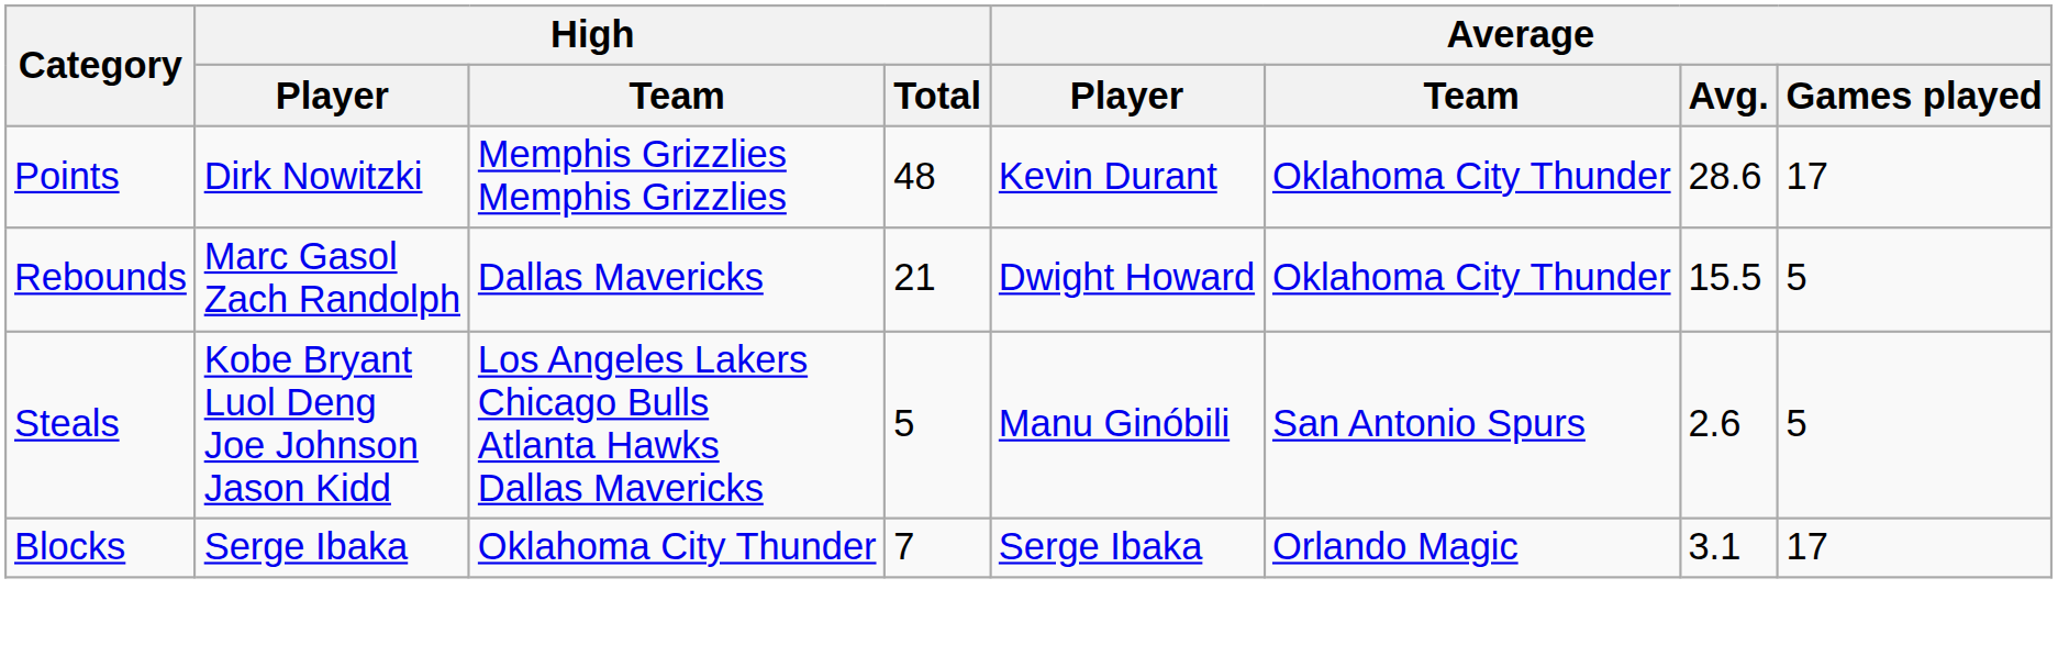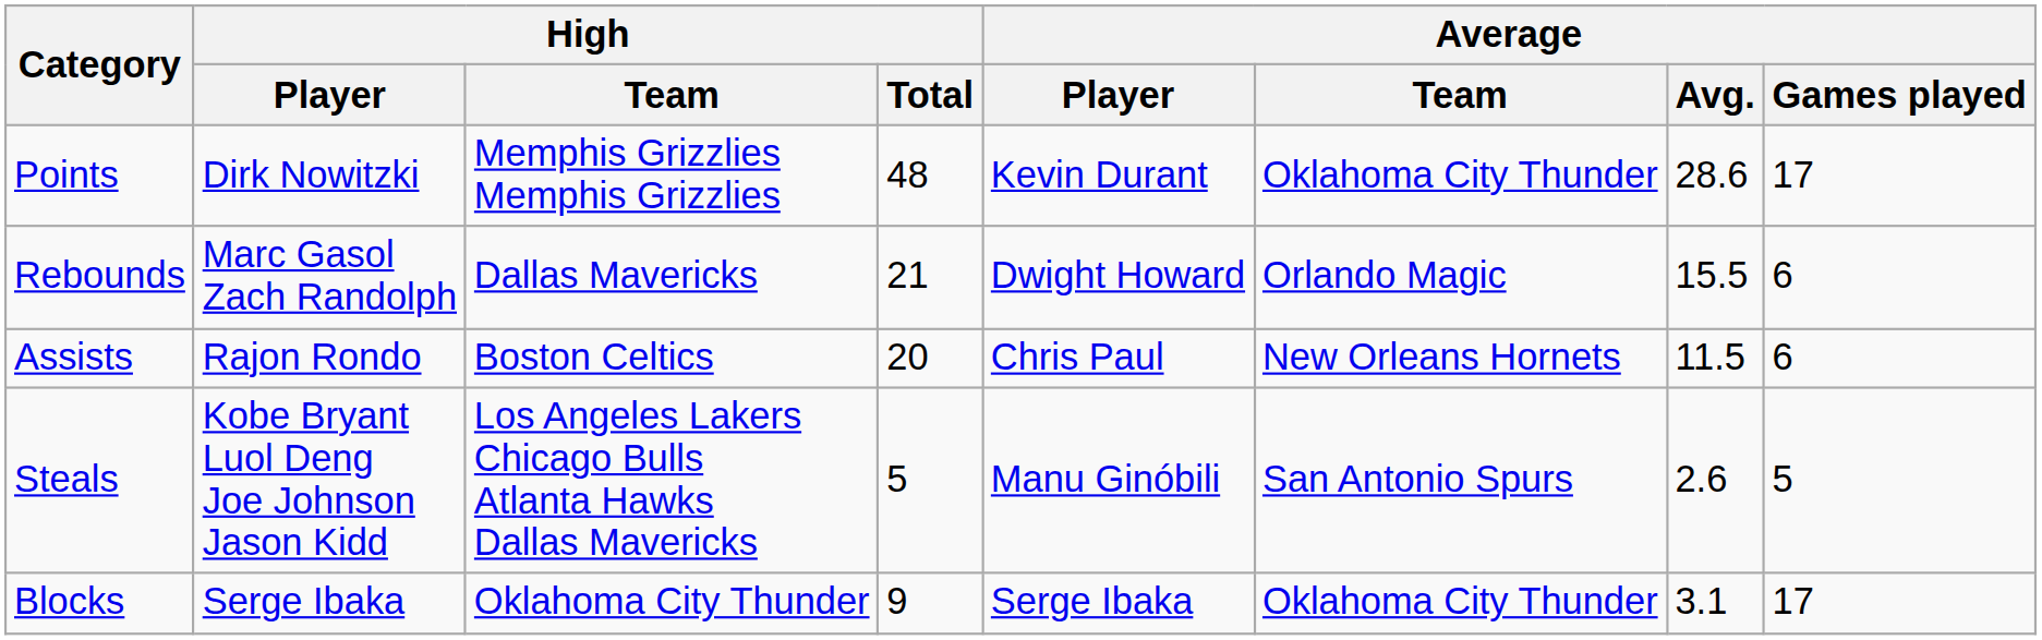 <table class=wikitable style="text-align:left;">
 <tr>
 <th rowspan=2>Category</th>
 <th colspan=3>High</th>
 <th colspan=4>Average</th>
 </tr>
 <tr>
 <th>Player</th>
 <th>Team</th>
 <th>Total</th>
 <th>Player</th>
 <th>Team</th>
 <th>Avg.</th>
 <th>Games played</th>
 </tr>
 <tr>
 <td><a href='#'>Points</a></td>
 <td><a href='#'>Dirk Nowitzki</a></td>
 <td><a href='#'>Memphis Grizzlies</a><br><a href='#'>Memphis Grizzlies</a></td>
 <td>48</td>
 <td><a href='#'>Kevin Durant</a></td>
 <td><a href='#'>Oklahoma City Thunder</a></td>
 <td>28.6</td>
 <td>17</td>
 </tr>
 <tr>
 <td><a href='#'>Rebounds</a></td>
 <td><a href='#'>Marc Gasol</a><br><a href='#'>Zach Randolph</a></td>
 <td><a href='#'>Dallas Mavericks</a></td>
 <td>21</td>
 <td><a href='#'>Dwight Howard</a></td>
-<td><a href='#'>Oklahoma City Thunder</a></td>
+<td><a href='#'>Orlando Magic</a></td>
 <td>15.5</td>
-<td>5</td>
+<td>6</td>
+</tr>
+<tr>
+<td><a href='#'>Assists</a></td>
+<td><a href='#'>Rajon Rondo</a></td>
+<td><a href='#'>Boston Celtics</a></td>
+<td>20</td>
+<td><a href='#'>Chris Paul</a></td>
+<td><a href='#'>New Orleans Hornets</a></td>
+<td>11.5</td>
+<td>6</td>
 </tr>
 <tr>
 <td><a href='#'>Steals</a></td>
 <td><a href='#'>Kobe Bryant</a><br><a href='#'>Luol Deng</a><br><a href='#'>Joe Johnson</a><br><a href='#'>Jason Kidd</a></td>
 <td><a href='#'>Los Angeles Lakers</a><br><a href='#'>Chicago Bulls</a><br><a href='#'>Atlanta Hawks</a><br><a href='#'>Dallas Mavericks</a></td>
 <td>5</td>
 <td><a href='#'>Manu Ginóbili</a></td>
 <td><a href='#'>San Antonio Spurs</a></td>
 <td>2.6</td>
 <td>5</td>
 </tr>
 <tr>
 <td><a href='#'>Blocks</a></td>
 <td><a href='#'>Serge Ibaka</a></td>
 <td><a href='#'>Oklahoma City Thunder</a></td>
-<td>7</td>
+<td>9</td>
 <td><a href='#'>Serge Ibaka</a></td>
-<td><a href='#'>Orlando Magic</a></td>
+<td><a href='#'>Oklahoma City Thunder</a></td>
 <td>3.1</td>
 <td>17</td>
 </tr>
 </table>
